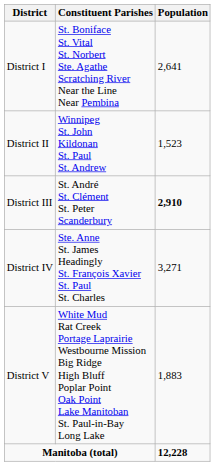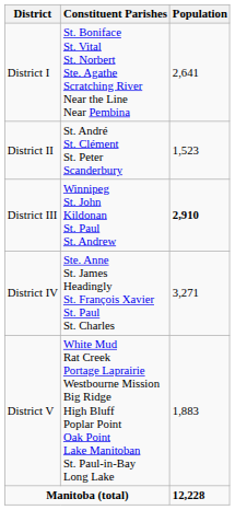 <table class=wikitable>
 <tr>
 <th>District</th>
 <th>Constituent Parishes</th>
 <th>Population</th>
 </tr>
 <tr>
 <td>District I</td>
 <td><a href='#'>St. Boniface</a><br><a href='#'>St. Vital</a><br><a href='#'>St. Norbert</a><br><a href='#'>Ste. Agathe</a><br><a href='#'>Scratching River</a><br>Near the Line<br>Near <a href='#'>Pembina</a></td>
 <td>2,641</td>
 </tr>
 <tr>
 <td>District II</td>
-<td><a href='#'>Winnipeg</a><br><a href='#'>St. John</a><br><a href='#'>Kildonan</a><br><a href='#'>St. Paul</a><br><a href='#'>St. Andrew</a></td>
+<td>St. André<br><a href='#'>St. Clément</a><br>St. Peter<br><a href='#'>Scanderbury</a></td>
 <td>1,523</td>
 </tr>
 <tr>
 <td>District III</td>
-<td>St. André<br><a href='#'>St. Clément</a><br>St. Peter<br><a href='#'>Scanderbury</a></td>
+<td><a href='#'>Winnipeg</a><br><a href='#'>St. John</a><br><a href='#'>Kildonan</a><br><a href='#'>St. Paul</a><br><a href='#'>St. Andrew</a></td>
 <td><strong>2,910</strong></td>
 </tr>
 <tr>
 <td>District IV</td>
 <td><a href='#'>Ste. Anne</a><br>St. James<br>Headingly<br><a href='#'>St. François Xavier</a><br><a href='#'>St. Paul</a><br>St. Charles</td>
 <td>3,271</td>
 </tr>
 <tr>
 <td>District V</td>
 <td><a href='#'>White Mud</a><br>Rat Creek<br><a href='#'>Portage Laprairie</a><br>Westbourne Mission<br>Big Ridge<br>High Bluff<br>Poplar Point<br><a href='#'>Oak Point</a><br><a href='#'>Lake Manitoban</a><br>St. Paul-in-Bay<br>Long Lake</td>
 <td>1,883</td>
 </tr>
 <tr>
 <td colspan=2 align=center><strong>Manitoba (total)</strong></td>
 <td><strong>12,228</strong></td>
 </tr>
 </table>
